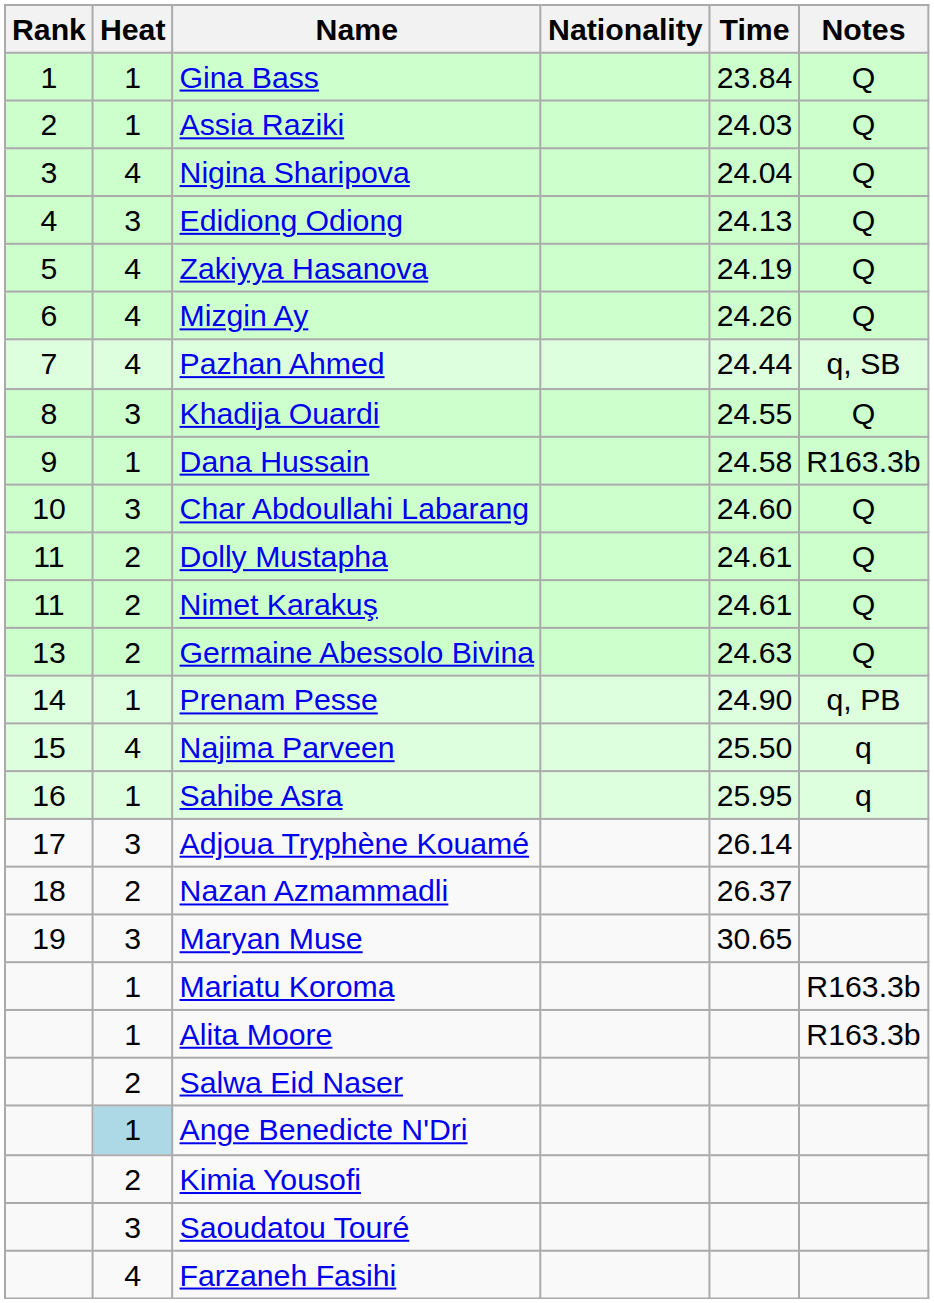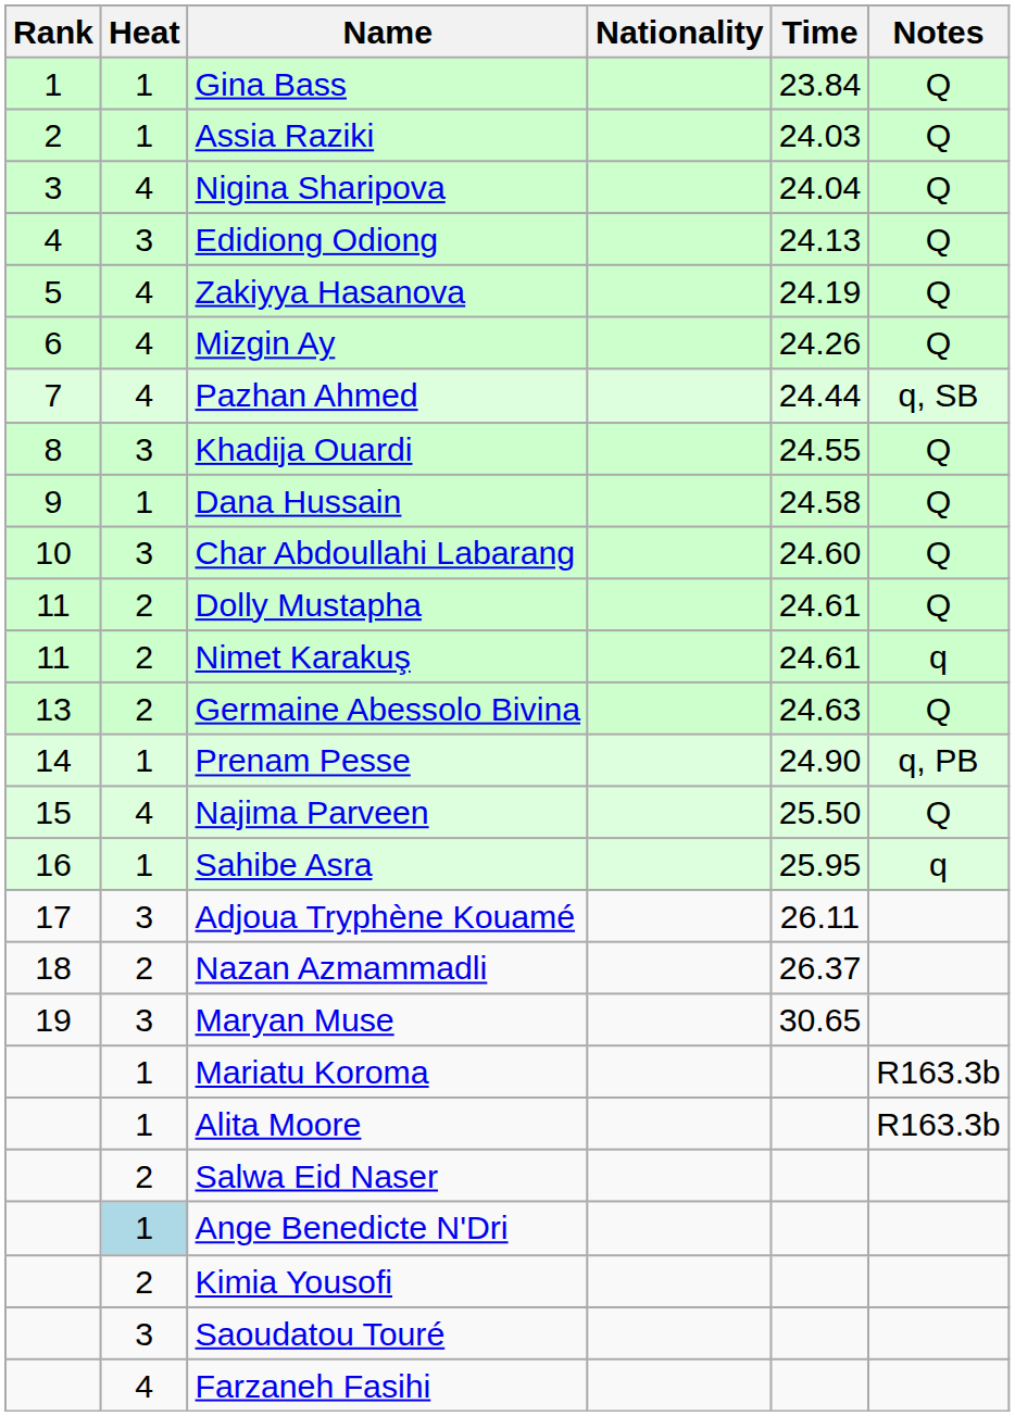 <table class="wikitable sortable" style="text-align:center;font-size:95%">
 <tr>
 <th>Rank</th>
 <th>Heat</th>
 <th>Name</th>
 <th>Nationality</th>
 <th>Time</th>
 <th>Notes</th>
 </tr>
 <tr bgcolor=ccffcc>
 <td>1</td>
 <td>1</td>
 <td align=left><a href='#'>Gina Bass</a></td>
 <td align=left></td>
 <td>23.84</td>
 <td>Q</td>
 </tr>
 <tr bgcolor=ccffcc>
 <td>2</td>
 <td>1</td>
 <td align=left><a href='#'>Assia Raziki</a></td>
 <td align=left></td>
 <td>24.03</td>
 <td>Q</td>
 </tr>
 <tr bgcolor=ccffcc>
 <td>3</td>
 <td>4</td>
 <td align=left><a href='#'>Nigina Sharipova</a></td>
 <td align=left></td>
 <td>24.04</td>
 <td>Q</td>
 </tr>
 <tr bgcolor=ccffcc>
 <td>4</td>
 <td>3</td>
 <td align=left><a href='#'>Edidiong Odiong</a></td>
 <td align=left></td>
 <td>24.13</td>
 <td>Q</td>
 </tr>
 <tr bgcolor=ccffcc>
 <td>5</td>
 <td>4</td>
 <td align=left><a href='#'>Zakiyya Hasanova</a></td>
 <td align=left></td>
 <td>24.19</td>
 <td>Q</td>
 </tr>
 <tr bgcolor=ccffcc>
 <td>6</td>
 <td>4</td>
 <td align=left><a href='#'>Mizgin Ay</a></td>
 <td align=left></td>
 <td>24.26</td>
 <td>Q</td>
 </tr>
 <tr bgcolor=ddffdd>
 <td>7</td>
 <td>4</td>
 <td align=left><a href='#'>Pazhan Ahmed</a></td>
 <td align=left></td>
 <td>24.44</td>
 <td>q, SB</td>
 </tr>
 <tr bgcolor=ccffcc>
 <td>8</td>
 <td>3</td>
 <td align=left><a href='#'>Khadija Ouardi</a></td>
 <td align=left></td>
 <td>24.55</td>
 <td>Q</td>
 </tr>
 <tr bgcolor=ccffcc>
 <td>9</td>
 <td>1</td>
 <td align=left><a href='#'>Dana Hussain</a></td>
 <td align=left></td>
 <td>24.58</td>
-<td>R163.3b</td>
+<td>Q</td>
 </tr>
 <tr bgcolor=ccffcc>
 <td>10</td>
 <td>3</td>
 <td align=left><a href='#'>Char Abdoullahi Labarang</a></td>
 <td align=left></td>
 <td>24.60</td>
 <td>Q</td>
 </tr>
 <tr bgcolor=ccffcc>
 <td>11</td>
 <td>2</td>
 <td align=left><a href='#'>Dolly Mustapha</a></td>
 <td align=left></td>
 <td>24.61</td>
 <td>Q</td>
 </tr>
 <tr bgcolor=ccffcc>
 <td>11</td>
 <td>2</td>
 <td align=left><a href='#'>Nimet Karakuş</a></td>
 <td align=left></td>
 <td>24.61</td>
-<td>Q</td>
+<td>q</td>
 </tr>
 <tr bgcolor=ccffcc>
 <td>13</td>
 <td>2</td>
 <td align=left><a href='#'>Germaine Abessolo Bivina</a></td>
 <td align=left></td>
 <td>24.63</td>
 <td>Q</td>
 </tr>
 <tr bgcolor=ddffdd>
 <td>14</td>
 <td>1</td>
 <td align=left><a href='#'>Prenam Pesse</a></td>
 <td align=left></td>
 <td>24.90</td>
 <td>q, PB</td>
 </tr>
 <tr bgcolor=ddffdd>
 <td>15</td>
 <td>4</td>
 <td align=left><a href='#'>Najima Parveen</a></td>
 <td align=left></td>
 <td>25.50</td>
-<td>q</td>
+<td>Q</td>
 </tr>
 <tr bgcolor=ddffdd>
 <td>16</td>
 <td>1</td>
 <td align=left><a href='#'>Sahibe Asra</a></td>
 <td align=left></td>
 <td>25.95</td>
 <td>q</td>
 </tr>
 <tr>
 <td>17</td>
 <td>3</td>
 <td align=left><a href='#'>Adjoua Tryphène Kouamé</a></td>
 <td align=left></td>
-<td>26.14</td>
+<td>26.11</td>
 <td></td>
 </tr>
 <tr>
 <td>18</td>
 <td>2</td>
 <td align=left><a href='#'>Nazan Azmammadli</a></td>
 <td align=left></td>
 <td>26.37</td>
 <td></td>
 </tr>
 <tr>
 <td>19</td>
 <td>3</td>
 <td align=left><a href='#'>Maryan Muse</a></td>
 <td align=left></td>
 <td>30.65</td>
 <td></td>
 </tr>
 <tr>
 <td></td>
 <td>1</td>
 <td align=left><a href='#'>Mariatu Koroma</a></td>
 <td align=left></td>
 <td></td>
 <td>R163.3b</td>
 </tr>
 <tr>
 <td></td>
 <td>1</td>
 <td align=left><a href='#'>Alita Moore</a></td>
 <td align=left></td>
 <td></td>
 <td>R163.3b</td>
 </tr>
 <tr>
 <td></td>
 <td>2</td>
 <td align=left><a href='#'>Salwa Eid Naser</a></td>
 <td align=left></td>
 <td></td>
 <td></td>
 </tr>
 <tr>
 <td></td>
 <td style="background: lightblue;">1</td>
 <td align=left><a href='#'>Ange Benedicte N'Dri</a></td>
 <td align=left></td>
 <td></td>
 <td></td>
 </tr>
 <tr>
 <td></td>
 <td>2</td>
 <td align=left><a href='#'>Kimia Yousofi</a></td>
 <td align=left></td>
 <td></td>
 <td></td>
 </tr>
 <tr>
 <td></td>
 <td>3</td>
 <td align=left><a href='#'>Saoudatou Touré</a></td>
 <td align=left></td>
 <td></td>
 <td></td>
 </tr>
 <tr>
 <td></td>
 <td>4</td>
 <td align=left><a href='#'>Farzaneh Fasihi</a></td>
 <td align=left></td>
 <td></td>
 <td></td>
 </tr>
 </table>
